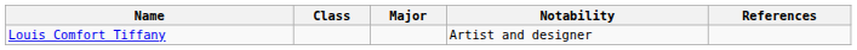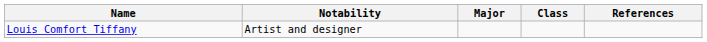 <table class="wikitable" style="width:100%;">
 <tr>
 <th>Name</th>
+<th>Notability</th>
+<th>Major</th>
 <th>Class</th>
-<th>Major</th>
-<th>Notability</th>
 <th>References</th>
 </tr>
 <tr>
 <td><a href='#'>Louis Comfort Tiffany</a></td>
+<td>Artist and designer</td>
 <td></td>
 <td></td>
-<td>Artist and designer</td>
 <td></td>
 </tr>
 </table>
